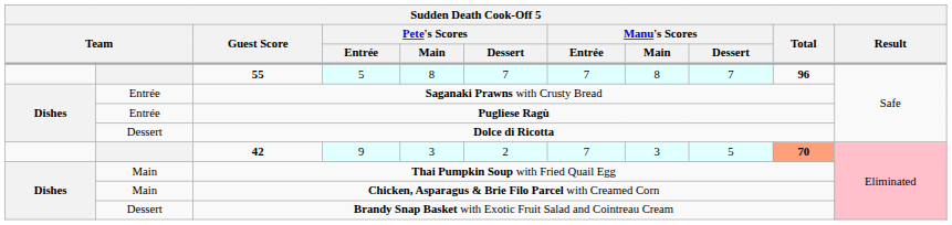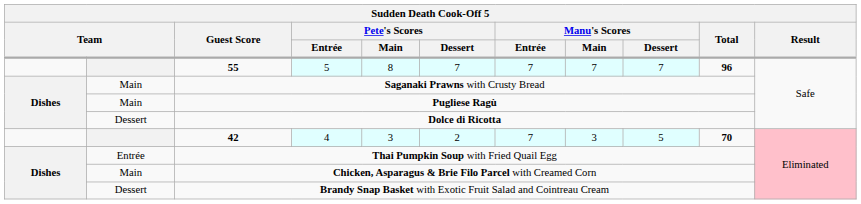 <table class="wikitable plainrowheaders" style="margin:1em auto; text-align:center; font-size:90%; width:80em;">
 <tr>
 <th colspan="18" >Sudden Death Cook-Off 5</th>
 </tr>
 <tr>
 <th rowspan="2" colspan="2" style="width:20%">Team</th>
 <th scope="col" rowspan="2">Guest Score<br><small></small></th>
 <th scope="col" colspan="3"><a href='#'>Pete</a>'s Scores</th>
 <th scope="col" colspan="3"><a href='#'>Manu</a>'s Scores</th>
 <th scope="col" rowspan="2">Total<br><small></small></th>
 <th scope="col" rowspan="2">Result</th>
 </tr>
 <tr>
 <th scope="col">Entrée</th>
 <th scope="col">Main</th>
 <th scope="col">Dessert</th>
 <th scope="col">Entrée</th>
 <th scope="col">Main</th>
 <th scope="col">Dessert</th>
 </tr>
 <tr style="border-top:3px solid #aaa;">
 <td></td>
 <th style="text-align:centre"></th>
 <td><strong>55</strong></td>
 <td bgcolor="#e0ffff">5</td>
 <td bgcolor="#e0ffff">8</td>
 <td bgcolor="#e0ffff">7</td>
 <td bgcolor="#e0ffff">7</td>
-<td bgcolor="#e0ffff">8</td>
+<td bgcolor="#e0ffff">7</td>
 <td bgcolor="#e0ffff">7</td>
 <td><strong>96</strong></td>
 <td rowspan="4">Safe</td>
 </tr>
 <tr>
 <th rowspan="3">Dishes</th>
-<td>Entrée</td>
+<td>Main</td>
 <td colspan="8"><strong>Saganaki Prawns</strong> with Crusty Bread</td>
 </tr>
 <tr>
-<td>Entrée</td>
+<td>Main</td>
 <td colspan="8"><strong>Pugliese Ragù</strong></td>
 </tr>
 <tr>
 <td>Dessert</td>
 <td colspan="8"><strong>Dolce di Ricotta</strong></td>
 </tr>
 <tr>
 <td></td>
 <th style="text-align:centre"></th>
 <td><strong>42</strong></td>
-<td bgcolor="#e0ffff">9</td>
+<td bgcolor="#e0ffff">4</td>
 <td bgcolor="#e0ffff">3</td>
 <td bgcolor="#e0ffff">2</td>
 <td bgcolor="#e0ffff">7</td>
 <td bgcolor="#e0ffff">3</td>
 <td bgcolor="#e0ffff">5</td>
-<td style="background: lightsalmon;"><strong>70</strong></td>
+<td><strong>70</strong></td>
 <td style="background:pink" rowspan="4">Eliminated</td>
 </tr>
 <tr>
 <th rowspan="3">Dishes</th>
-<td>Main</td>
+<td>Entrée</td>
 <td colspan="8"><strong>Thai Pumpkin Soup</strong> with Fried Quail Egg</td>
 </tr>
 <tr>
 <td>Main</td>
 <td colspan="8"><strong>Chicken, Asparagus & Brie Filo Parcel</strong> with Creamed Corn</td>
 </tr>
 <tr>
 <td>Dessert</td>
 <td colspan="8"><strong>Brandy Snap Basket</strong> with Exotic Fruit Salad and Cointreau Cream</td>
 </tr>
 </table>
